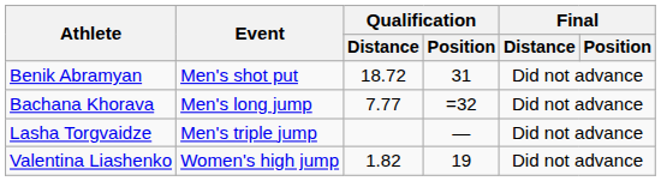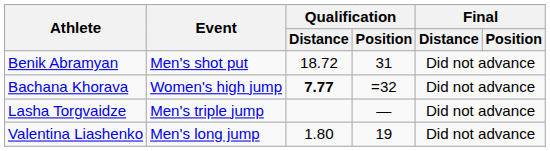 <table class=wikitable style="font-size:90%">
 <tr>
 <th rowspan="2">Athlete</th>
 <th rowspan="2">Event</th>
 <th colspan="2">Qualification</th>
 <th colspan="2">Final</th>
 </tr>
 <tr style="font-size:95%">
 <th>Distance</th>
 <th>Position</th>
 <th>Distance</th>
 <th>Position</th>
 </tr>
 <tr align=center>
 <td align=left><a href='#'>Benik Abramyan</a></td>
 <td align=left><a href='#'>Men's shot put</a></td>
 <td>18.72</td>
 <td>31</td>
 <td colspan=2>Did not advance</td>
 </tr>
 <tr align=center>
 <td align=left><a href='#'>Bachana Khorava</a></td>
-<td align=left><a href='#'>Men's long jump</a></td>
-<td>7.77</td>
+<td align=left><a href='#'>Women's high jump</a></td>
+<td><strong>7.77</strong></td>
 <td>=32</td>
 <td colspan=2>Did not advance</td>
 </tr>
 <tr align=center>
 <td align=left><a href='#'>Lasha Torgvaidze</a></td>
 <td align=left><a href='#'>Men's triple jump</a></td>
 <td></td>
 <td>—</td>
 <td colspan=2>Did not advance</td>
 </tr>
 <tr align=center>
 <td align=left><a href='#'>Valentina Liashenko</a></td>
-<td align=left><a href='#'>Women's high jump</a></td>
-<td>1.82</td>
+<td align=left><a href='#'>Men's long jump</a></td>
+<td>1.80</td>
 <td>19</td>
 <td colspan=2>Did not advance</td>
 </tr>
 </table>
